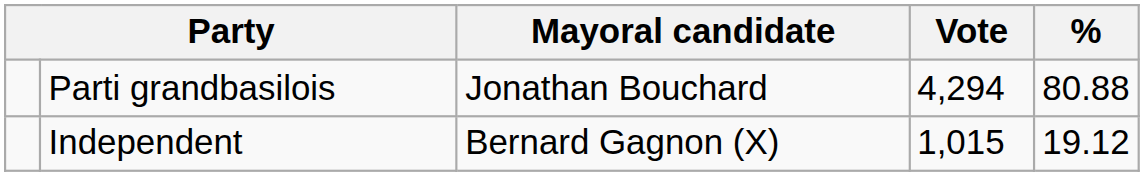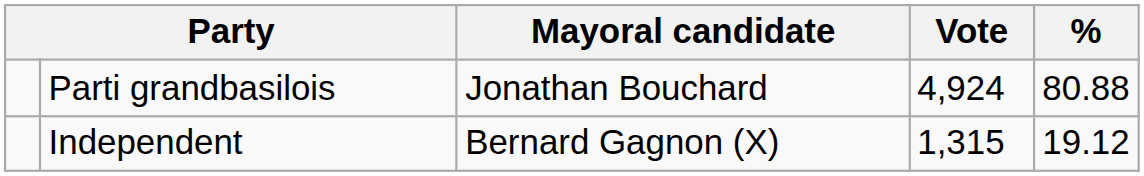 <table class="wikitable">
 <tr>
 <th bgcolor="#DDDDFF" width="200px" colspan="2">Party</th>
 <th bgcolor="#DDDDFF" width="200px">Mayoral candidate</th>
 <th bgcolor="#DDDDFF" width="50px">Vote</th>
 <th bgcolor="#DDDDFF" width="30px">%</th>
 </tr>
 <tr>
 <td> </td>
 <td>Parti grandbasilois</td>
 <td>Jonathan Bouchard</td>
-<td>4,294</td>
+<td>4,924</td>
 <td>80.88</td>
 </tr>
 <tr>
 <td> </td>
 <td>Independent</td>
 <td>Bernard Gagnon (X)</td>
-<td>1,015</td>
+<td>1,315</td>
 <td>19.12</td>
 </tr>
 </table>
